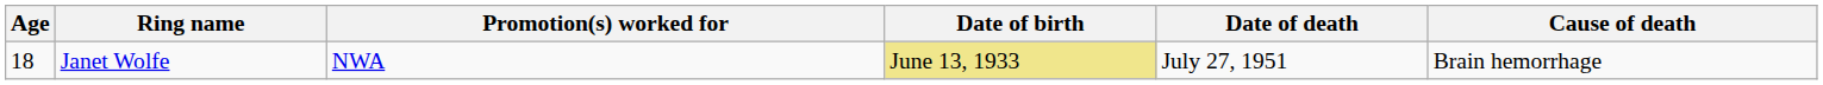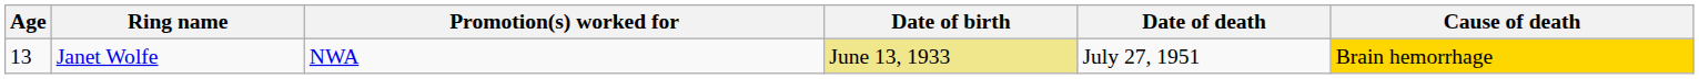 <table class="wikitable sortable">
 <tr>
 <th style="width:1%;" scope="col"><strong>Age</strong></th>
 <th style="width:15%;" scope="col"><strong>Ring name</strong><br></th>
 <th class="unsortable"><strong>Promotion(s) worked for</strong></th>
 <th style="width:15%;" scope="col" data-sort-type=date><strong>Date of birth</strong></th>
 <th style="width:15%;" scope="col" data-sort-type=date><strong>Date of death</strong></th>
 <th class="unsortable"><strong>Cause of death</strong></th>
 </tr>
 <tr>
-<td>18</td>
+<td>13</td>
 <td><a href='#'>Janet Wolfe</a><br></td>
 <td><a href='#'>NWA</a></td>
 <td style="background: khaki;">June 13, 1933</td>
 <td>July 27, 1951</td>
-<td>Brain hemorrhage</td>
+<td style="background: gold;">Brain hemorrhage</td>
 </tr>
 </table>
